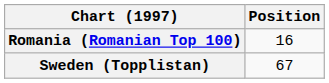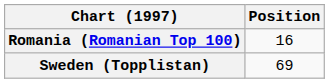 <table class="wikitable sortable plainrowheaders" style="text-align:center">
 <tr>
 <th scope="col">Chart (1997)</th>
 <th scope="col">Position</th>
 </tr>
 <tr>
 <th scope="row">Romania (<a href='#'>Romanian Top 100</a>)</th>
 <td>16</td>
 </tr>
 <tr>
 <th scope="row">Sweden (Topplistan)</th>
-<td>67</td>
+<td>69</td>
 </tr>
 </table>
